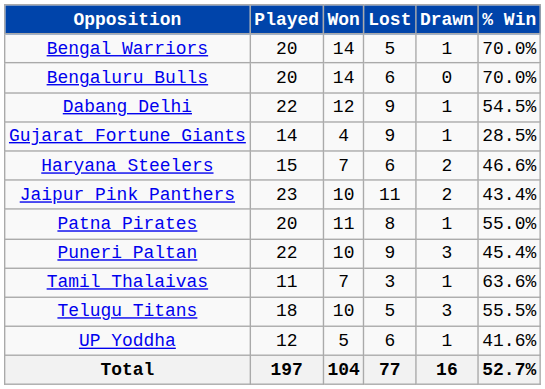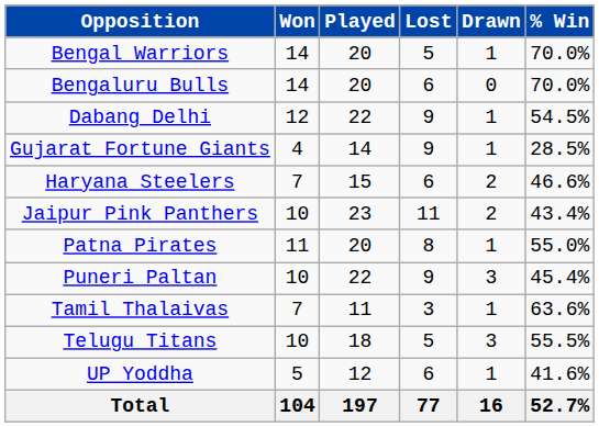 <table class="wikitable sortable" style="text-align: center; font-size: 100%" align="center" width:"80%">
 <tr>
 <th style="background:#04a; color:#fff;">Opposition</th>
+<th style="background:#04a; color:#fff;">Won</th>
 <th style="background:#04a; color:#fff;">Played</th>
-<th style="background:#04a; color:#fff;">Won</th>
 <th style="background:#04a; color:#fff;">Lost</th>
 <th style="background:#04a; color:#fff;">Drawn</th>
 <th style="background:#04a; color:#fff;">% Win</th>
 </tr>
 <tr>
 <td><a href='#'>Bengal Warriors</a></td>
+<td>14</td>
 <td>20</td>
-<td>14</td>
 <td>5</td>
 <td>1</td>
 <td>70.0%</td>
 </tr>
 <tr>
 <td><a href='#'>Bengaluru Bulls</a></td>
+<td>14</td>
 <td>20</td>
-<td>14</td>
 <td>6</td>
 <td>0</td>
 <td>70.0%</td>
 </tr>
 <tr>
 <td><a href='#'>Dabang Delhi</a></td>
+<td>12</td>
 <td>22</td>
-<td>12</td>
 <td>9</td>
 <td>1</td>
 <td>54.5%</td>
 </tr>
 <tr>
 <td><a href='#'>Gujarat Fortune Giants</a></td>
+<td>4</td>
 <td>14</td>
-<td>4</td>
 <td>9</td>
 <td>1</td>
 <td>28.5%</td>
 </tr>
 <tr>
 <td><a href='#'>Haryana Steelers</a></td>
+<td>7</td>
 <td>15</td>
-<td>7</td>
 <td>6</td>
 <td>2</td>
 <td>46.6%</td>
 </tr>
 <tr>
 <td><a href='#'>Jaipur Pink Panthers</a></td>
+<td>10</td>
 <td>23</td>
-<td>10</td>
 <td>11</td>
 <td>2</td>
 <td>43.4%</td>
 </tr>
 <tr>
 <td><a href='#'>Patna Pirates</a></td>
+<td>11</td>
 <td>20</td>
-<td>11</td>
 <td>8</td>
 <td>1</td>
 <td>55.0%</td>
 </tr>
 <tr>
 <td><a href='#'>Puneri Paltan</a></td>
+<td>10</td>
 <td>22</td>
-<td>10</td>
 <td>9</td>
 <td>3</td>
 <td>45.4%</td>
 </tr>
 <tr>
 <td><a href='#'>Tamil Thalaivas</a></td>
+<td>7</td>
 <td>11</td>
-<td>7</td>
 <td>3</td>
 <td>1</td>
 <td>63.6%</td>
 </tr>
 <tr>
 <td><a href='#'>Telugu Titans</a></td>
+<td>10</td>
 <td>18</td>
-<td>10</td>
 <td>5</td>
 <td>3</td>
 <td>55.5%</td>
 </tr>
 <tr>
 <td><a href='#'>UP Yoddha</a></td>
+<td>5</td>
 <td>12</td>
-<td>5</td>
 <td>6</td>
 <td>1</td>
 <td>41.6%</td>
 </tr>
 <tr>
 <th>Total</th>
+<th>104</th>
 <th>197</th>
-<th>104</th>
 <th>77</th>
 <th>16</th>
 <th>52.7%</th>
 </tr>
 </table>
